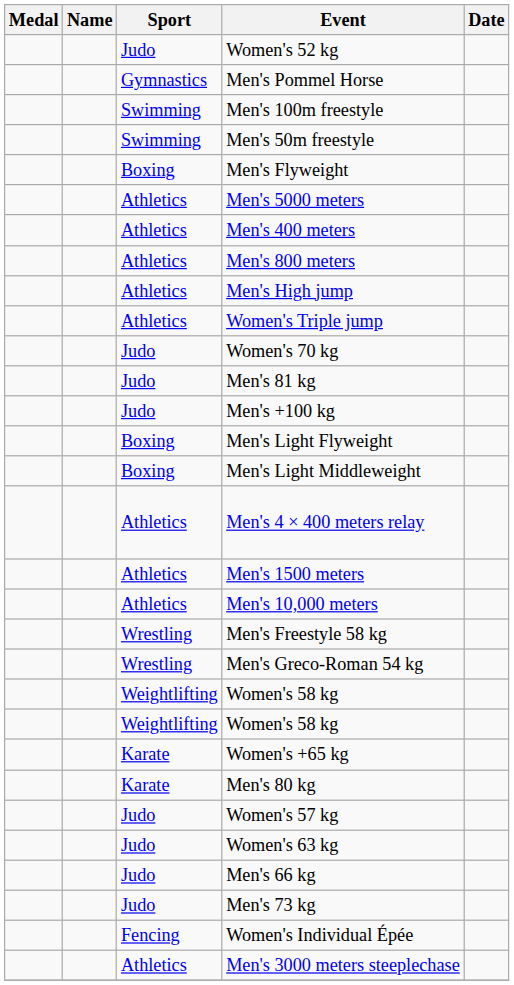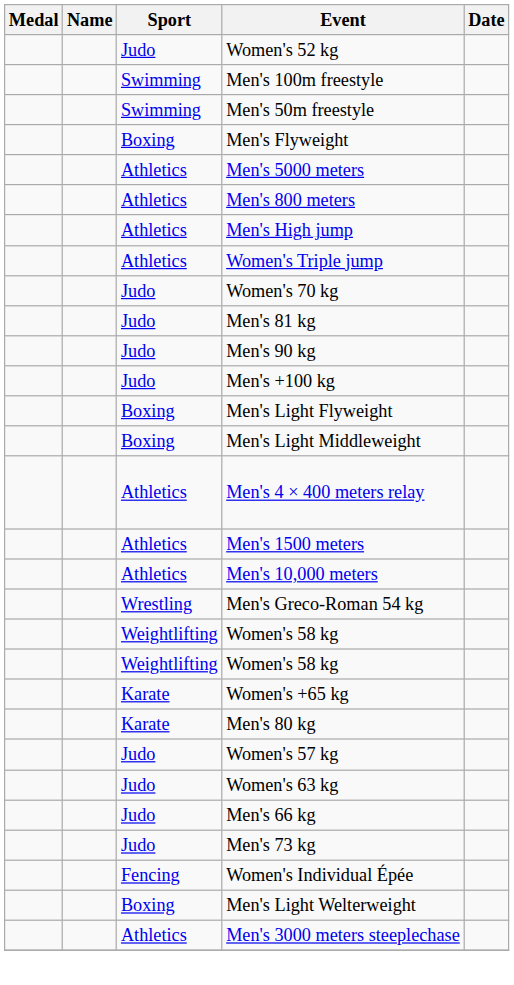 <table class="wikitable sortable" style="font-size:95%">
 <tr>
 <th>Medal</th>
 <th>Name</th>
 <th>Sport</th>
 <th>Event</th>
 <th>Date</th>
 </tr>
 <tr>
 <td></td>
 <td></td>
 <td><a href='#'>Judo</a></td>
 <td>Women's 52 kg</td>
-<td></td>
-</tr>
-<tr>
-<td></td>
-<td></td>
-<td><a href='#'>Gymnastics</a></td>
-<td>Men's Pommel Horse</td>
 <td></td>
 </tr>
 <tr>
 <td></td>
 <td></td>
 <td><a href='#'>Swimming</a></td>
 <td>Men's 100m freestyle</td>
 <td></td>
 </tr>
 <tr>
 <td></td>
 <td></td>
 <td><a href='#'>Swimming</a></td>
 <td>Men's 50m freestyle</td>
 <td></td>
 </tr>
 <tr>
 <td></td>
 <td></td>
 <td><a href='#'>Boxing</a></td>
 <td>Men's Flyweight</td>
 <td></td>
 </tr>
 <tr>
 <td></td>
 <td></td>
 <td><a href='#'>Athletics</a></td>
 <td><a href='#'>Men's 5000 meters</a></td>
-<td></td>
-</tr>
-<tr>
-<td></td>
-<td></td>
-<td><a href='#'>Athletics</a></td>
-<td><a href='#'>Men's 400 meters</a></td>
 <td></td>
 </tr>
 <tr>
 <td></td>
 <td></td>
 <td><a href='#'>Athletics</a></td>
 <td><a href='#'>Men's 800 meters</a></td>
 <td></td>
 </tr>
 <tr>
 <td></td>
 <td></td>
 <td><a href='#'>Athletics</a></td>
 <td><a href='#'>Men's High jump</a></td>
 <td></td>
 </tr>
 <tr>
 <td></td>
 <td></td>
 <td><a href='#'>Athletics</a></td>
 <td><a href='#'>Women's Triple jump</a></td>
 <td></td>
 </tr>
 <tr>
 <td></td>
 <td></td>
 <td><a href='#'>Judo</a></td>
 <td>Women's 70 kg</td>
 <td></td>
 </tr>
 <tr>
 <td></td>
 <td></td>
 <td><a href='#'>Judo</a></td>
 <td>Men's 81 kg</td>
+<td></td>
+</tr>
+<tr>
+<td></td>
+<td></td>
+<td><a href='#'>Judo</a></td>
+<td>Men's 90 kg</td>
 <td></td>
 </tr>
 <tr>
 <td></td>
 <td></td>
 <td><a href='#'>Judo</a></td>
 <td>Men's +100 kg</td>
 <td></td>
 </tr>
 <tr>
 <td></td>
 <td></td>
 <td><a href='#'>Boxing</a></td>
 <td>Men's Light Flyweight</td>
 <td></td>
 </tr>
 <tr>
 <td></td>
 <td></td>
 <td><a href='#'>Boxing</a></td>
 <td>Men's Light Middleweight</td>
 <td></td>
 </tr>
 <tr>
 <td></td>
 <td><br><br><br></td>
 <td><a href='#'>Athletics</a></td>
 <td><a href='#'>Men's 4 × 400 meters relay</a></td>
 <td></td>
 </tr>
 <tr>
 <td></td>
 <td></td>
 <td><a href='#'>Athletics</a></td>
 <td><a href='#'>Men's 1500 meters</a></td>
 <td></td>
 </tr>
 <tr>
 <td></td>
 <td></td>
 <td><a href='#'>Athletics</a></td>
 <td><a href='#'>Men's 10,000 meters</a></td>
-<td></td>
-</tr>
-<tr>
-<td></td>
-<td></td>
-<td><a href='#'>Wrestling</a></td>
-<td>Men's Freestyle 58 kg</td>
 <td></td>
 </tr>
 <tr>
 <td></td>
 <td></td>
 <td><a href='#'>Wrestling</a></td>
 <td>Men's Greco-Roman 54 kg</td>
 <td></td>
 </tr>
 <tr>
 <td></td>
 <td></td>
 <td><a href='#'>Weightlifting</a></td>
 <td>Women's 58 kg</td>
 <td></td>
 </tr>
 <tr>
 <td></td>
 <td></td>
 <td><a href='#'>Weightlifting</a></td>
 <td>Women's 58 kg</td>
 <td></td>
 </tr>
 <tr>
 <td></td>
 <td></td>
 <td><a href='#'>Karate</a></td>
 <td>Women's +65 kg</td>
 <td></td>
 </tr>
 <tr>
 <td></td>
 <td></td>
 <td><a href='#'>Karate</a></td>
 <td>Men's 80 kg</td>
 <td></td>
 </tr>
 <tr>
 <td></td>
 <td></td>
 <td><a href='#'>Judo</a></td>
 <td>Women's 57 kg</td>
 <td></td>
 </tr>
 <tr>
 <td></td>
 <td></td>
 <td><a href='#'>Judo</a></td>
 <td>Women's 63 kg</td>
 <td></td>
 </tr>
 <tr>
 <td></td>
 <td></td>
 <td><a href='#'>Judo</a></td>
 <td>Men's 66 kg</td>
 <td></td>
 </tr>
 <tr>
 <td></td>
 <td></td>
 <td><a href='#'>Judo</a></td>
 <td>Men's 73 kg</td>
 <td></td>
 </tr>
 <tr>
 <td></td>
 <td></td>
 <td><a href='#'>Fencing</a></td>
 <td>Women's Individual Épée</td>
 <td></td>
 </tr>
 <tr>
 <td></td>
 <td></td>
+<td><a href='#'>Boxing</a></td>
+<td>Men's Light Welterweight</td>
+<td></td>
+</tr>
+<tr>
+<td></td>
+<td></td>
 <td><a href='#'>Athletics</a></td>
 <td><a href='#'>Men's 3000 meters steeplechase</a></td>
 <td></td>
 </tr>
 <tr>
 </tr>
 </table>
